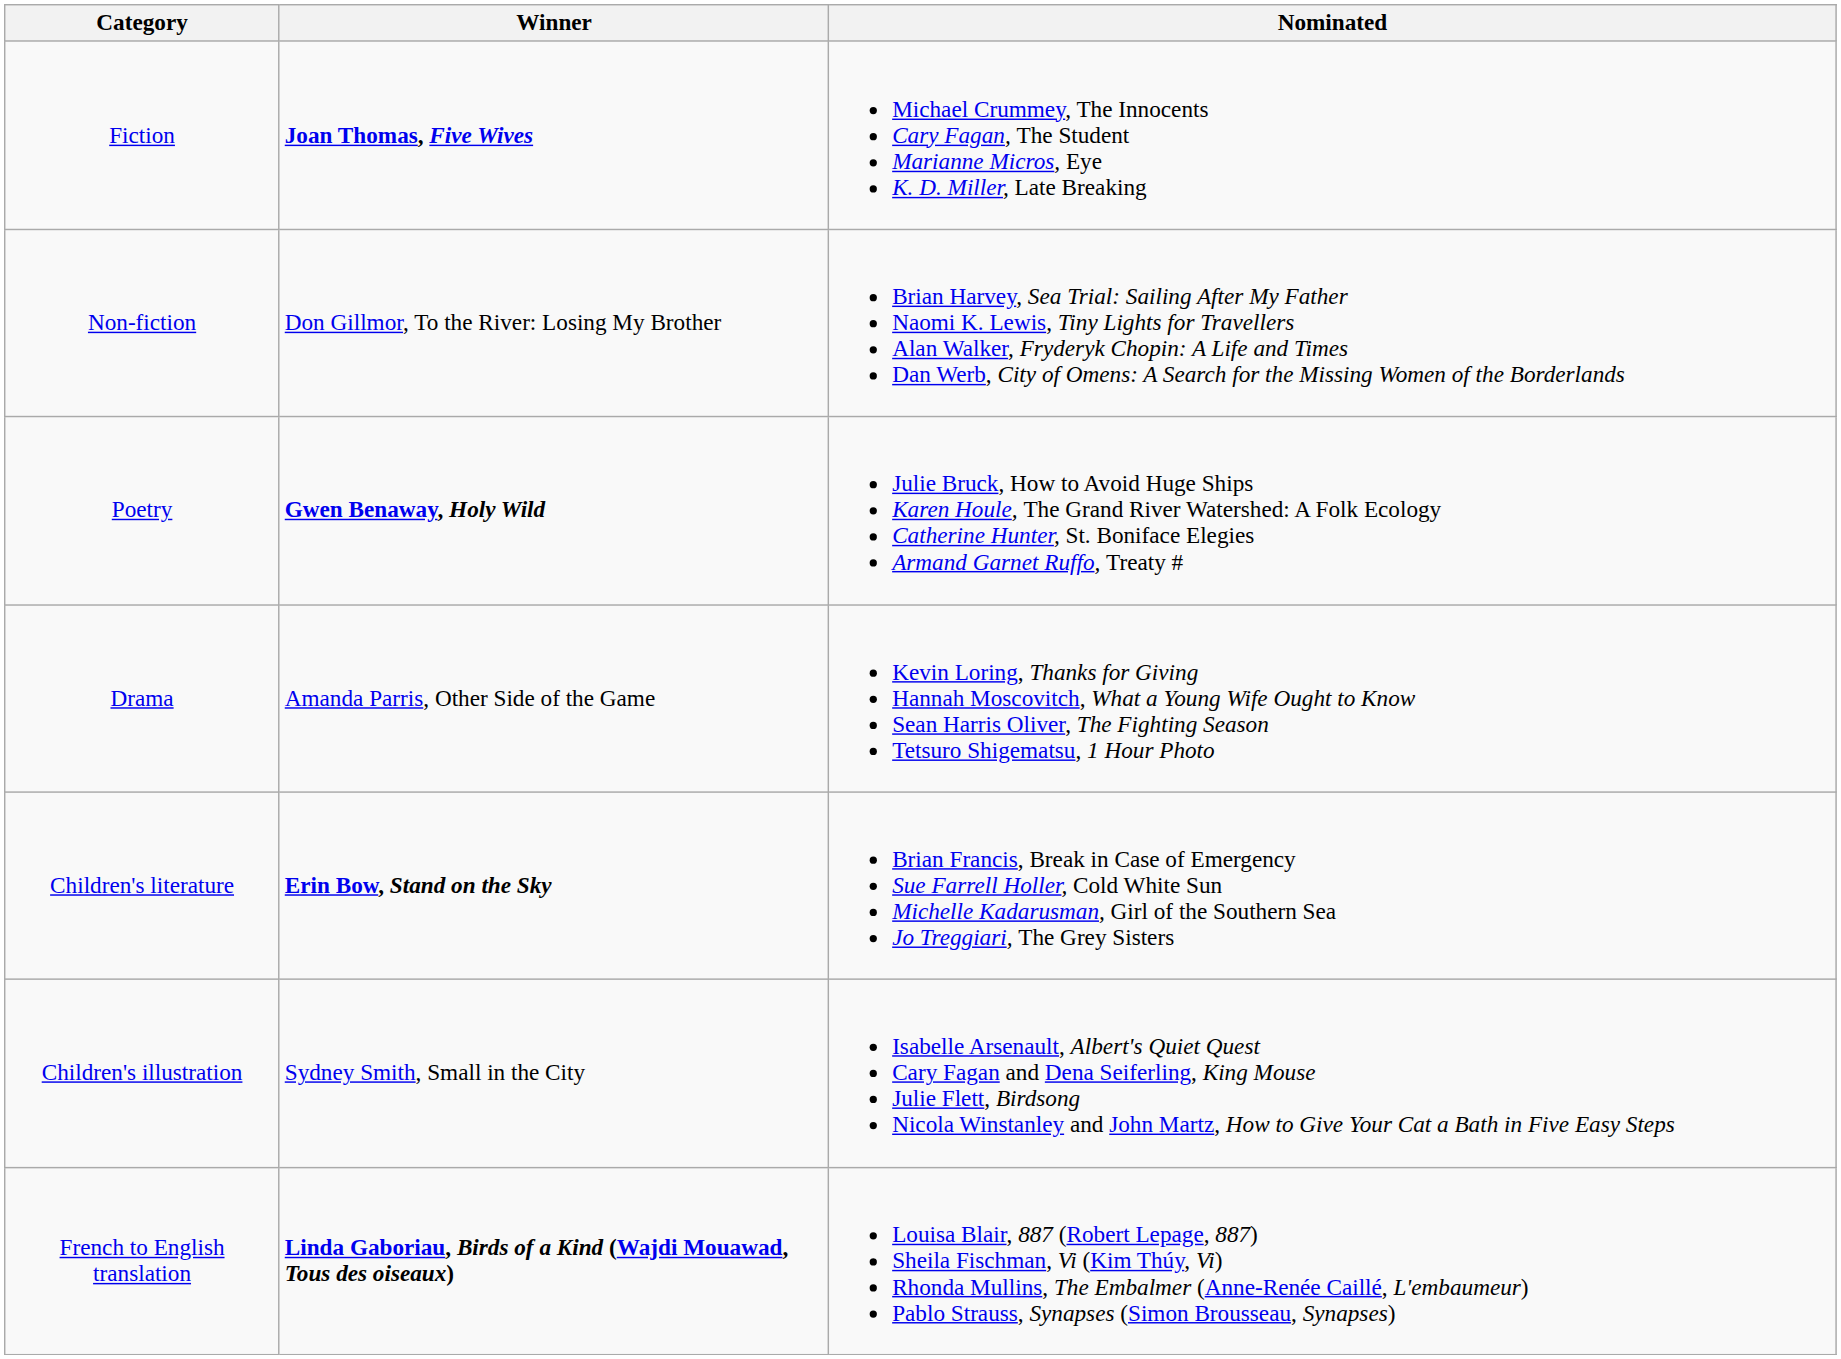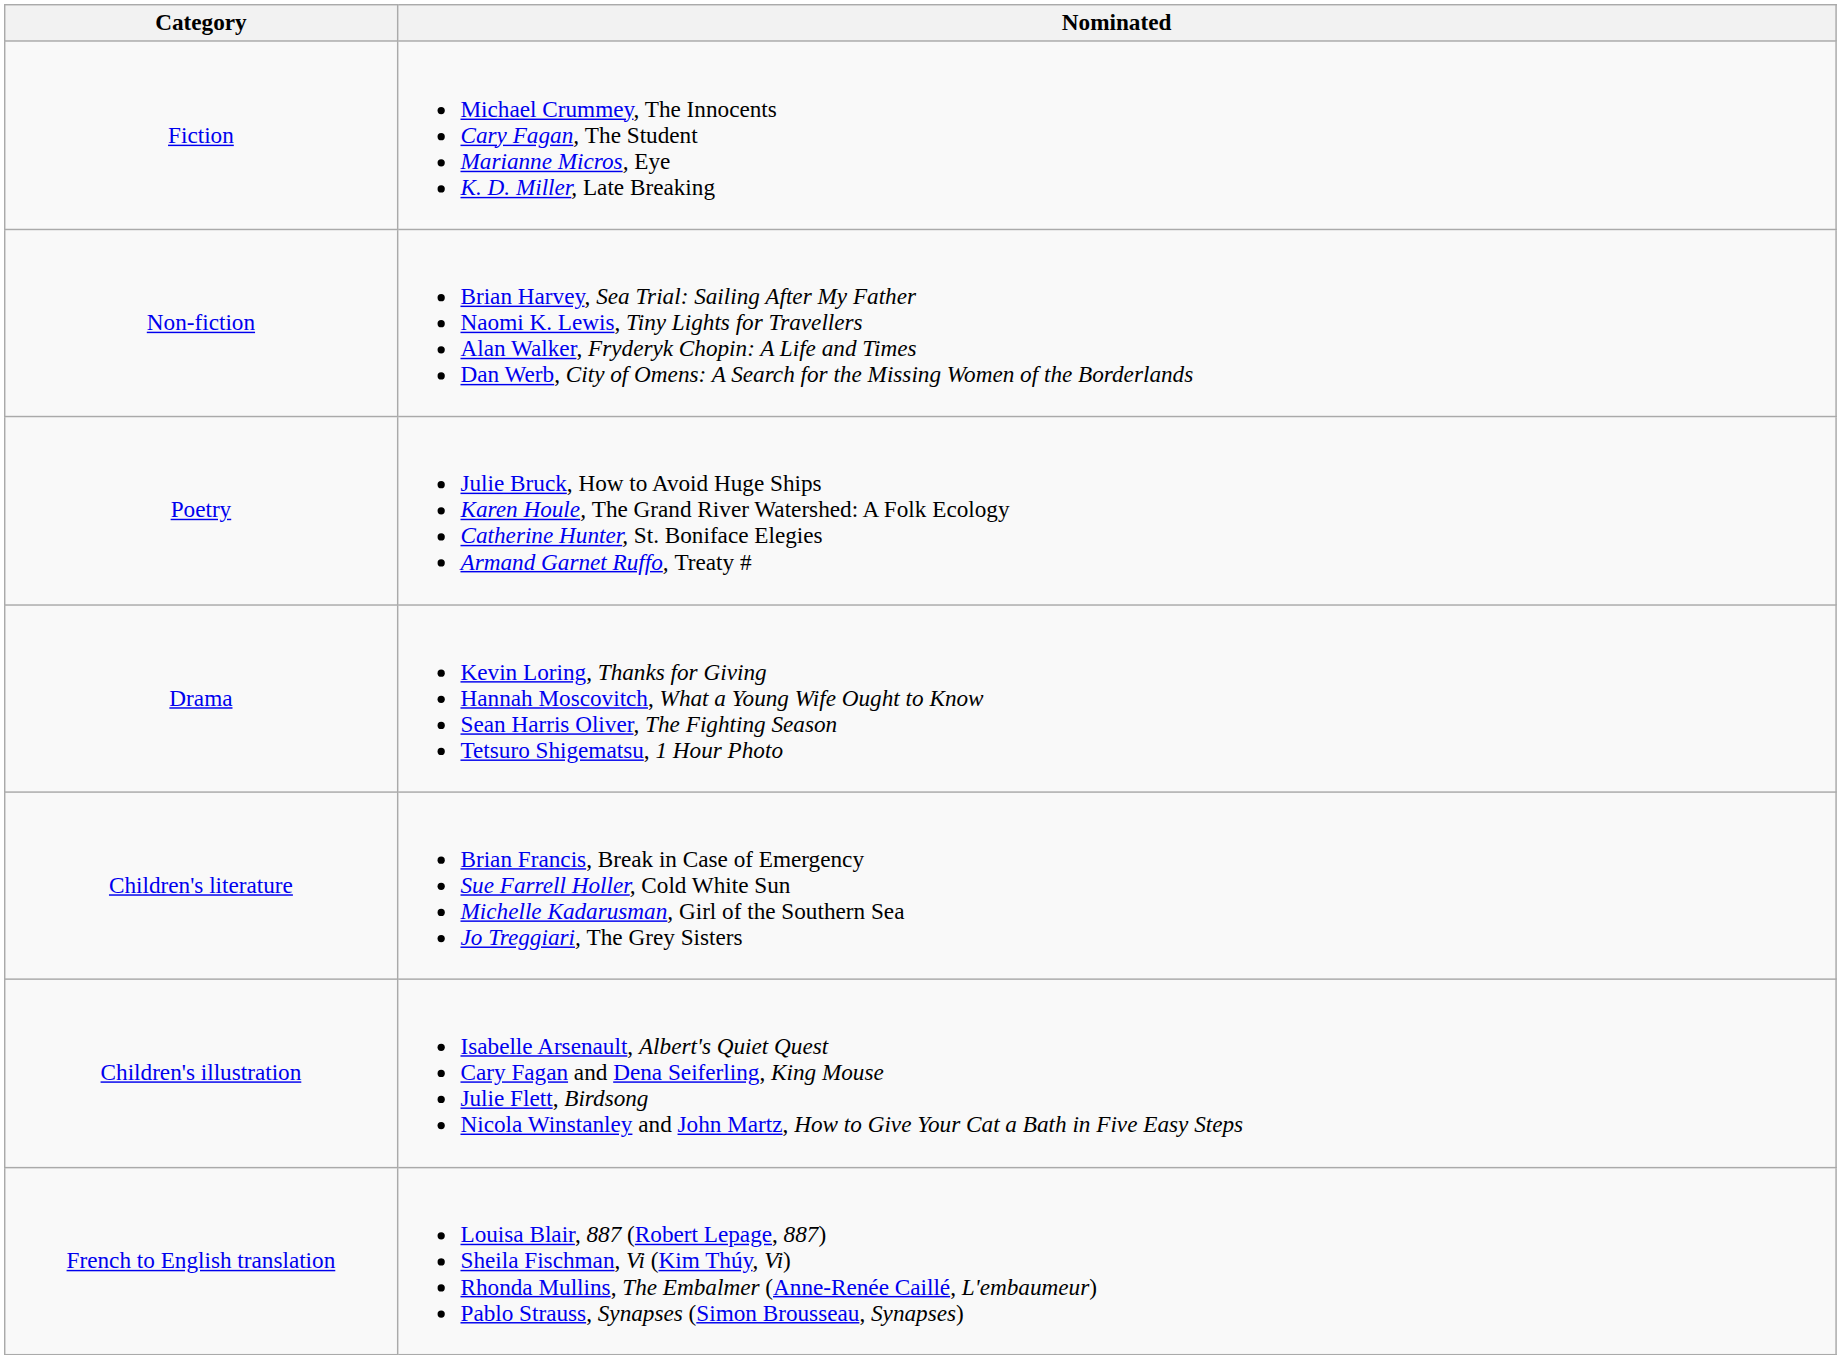 <table class="wikitable" width="100%">
 <tr>
 <th width=15%>Category</th>
-<th width=30%>Winner</th>
 <th width=55%>Nominated</th>
 </tr>
 <tr>
 <td align="center"><a href='#'>Fiction</a></td>
-<td> <strong><a href='#'>Joan Thomas</a>, <em><a href='#'>Five Wives</a><strong><em></td>
 <td><br><ul><li><a href='#'>Michael Crummey</a>, </em>The Innocents<em></li><li><a href='#'>Cary Fagan</a>, </em>The Student<em></li><li><a href='#'>Marianne Micros</a>, </em>Eye<em></li><li><a href='#'>K. D. Miller</a>, </em>Late Breaking<em></li></ul></td>
 </tr>
 <tr>
 <td align="center"><a href='#'>Non-fiction</a></td>
-<td> </strong><a href='#'>Don Gillmor</a>, </em>To the River: Losing My Brother</em></strong></td>
 <td><br><ul><li><a href='#'>Brian Harvey</a>, <em>Sea Trial: Sailing After My Father</em></li><li><a href='#'>Naomi K. Lewis</a>, <em>Tiny Lights for Travellers</em></li><li><a href='#'>Alan Walker</a>, <em>Fryderyk Chopin: A Life and Times</em></li><li><a href='#'>Dan Werb</a>, <em>City of Omens: A Search for the Missing Women of the Borderlands</em></li></ul></td>
 </tr>
 <tr>
 <td align="center"><a href='#'>Poetry</a></td>
-<td> <strong><a href='#'>Gwen Benaway</a>, <em>Holy Wild<strong><em></td>
 <td><br><ul><li><a href='#'>Julie Bruck</a>, </em>How to Avoid Huge Ships<em></li><li><a href='#'>Karen Houle</a>, </em>The Grand River Watershed: A Folk Ecology<em></li><li><a href='#'>Catherine Hunter</a>, </em>St. Boniface Elegies<em></li><li><a href='#'>Armand Garnet Ruffo</a>, </em>Treaty #<em></li></ul></td>
 </tr>
 <tr>
 <td align="center"><a href='#'>Drama</a></td>
-<td> </strong><a href='#'>Amanda Parris</a>, </em>Other Side of the Game</em></strong></td>
 <td><br><ul><li><a href='#'>Kevin Loring</a>, <em>Thanks for Giving</em></li><li><a href='#'>Hannah Moscovitch</a>, <em>What a Young Wife Ought to Know</em></li><li><a href='#'>Sean Harris Oliver</a>, <em>The Fighting Season</em></li><li><a href='#'>Tetsuro Shigematsu</a>, <em>1 Hour Photo</em></li></ul></td>
 </tr>
 <tr>
 <td align="center"><a href='#'>Children's literature</a></td>
-<td> <strong><a href='#'>Erin Bow</a>, <em>Stand on the Sky<strong><em></td>
 <td><br><ul><li><a href='#'>Brian Francis</a>, </em>Break in Case of Emergency<em></li><li><a href='#'>Sue Farrell Holler</a>, </em>Cold White Sun<em></li><li><a href='#'>Michelle Kadarusman</a>, </em>Girl of the Southern Sea<em></li><li><a href='#'>Jo Treggiari</a>, </em>The Grey Sisters<em></li></ul></td>
 </tr>
 <tr>
 <td align="center"><a href='#'>Children's illustration</a></td>
-<td> </strong><a href='#'>Sydney Smith</a>, </em>Small in the City</em></strong></td>
 <td><br><ul><li><a href='#'>Isabelle Arsenault</a>, <em>Albert's Quiet Quest</em></li><li><a href='#'>Cary Fagan</a> and <a href='#'>Dena Seiferling</a>, <em>King Mouse</em></li><li><a href='#'>Julie Flett</a>, <em>Birdsong</em></li><li><a href='#'>Nicola Winstanley</a> and <a href='#'>John Martz</a>, <em>How to Give Your Cat a Bath in Five Easy Steps</em></li></ul></td>
 </tr>
 <tr>
 <td align="center"><a href='#'>French to English translation</a></td>
-<td> <strong><a href='#'>Linda Gaboriau</a>, <em>Birds of a Kind</em> (<a href='#'>Wajdi Mouawad</a>, <em>Tous des oiseaux</em>)</strong></td>
 <td><br><ul><li><a href='#'>Louisa Blair</a>, <em>887</em> (<a href='#'>Robert Lepage</a>, <em>887</em>)</li><li><a href='#'>Sheila Fischman</a>, <em>Vi</em> (<a href='#'>Kim Thúy</a>, <em>Vi</em>)</li><li><a href='#'>Rhonda Mullins</a>, <em>The Embalmer</em> (<a href='#'>Anne-Renée Caillé</a>, <em>L'embaumeur</em>)</li><li><a href='#'>Pablo Strauss</a>, <em>Synapses</em> (<a href='#'>Simon Brousseau</a>, <em>Synapses</em>)</li></ul></td>
 </tr>
 </table>
